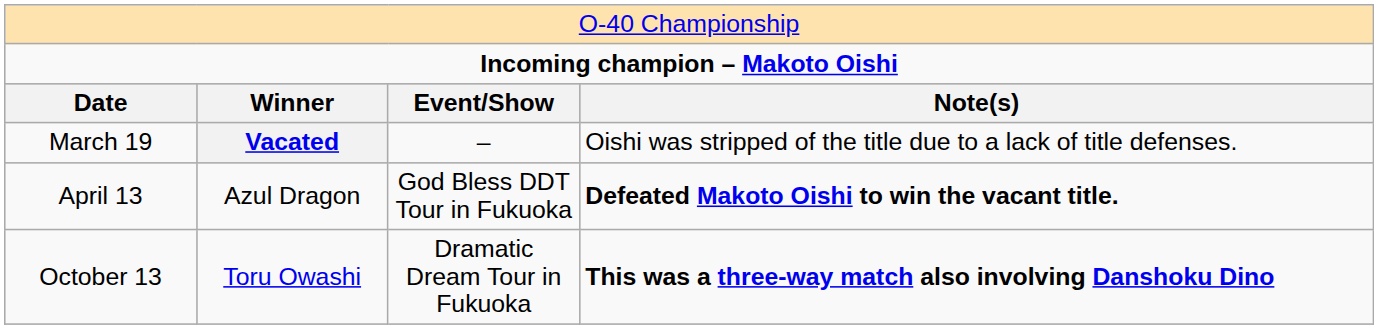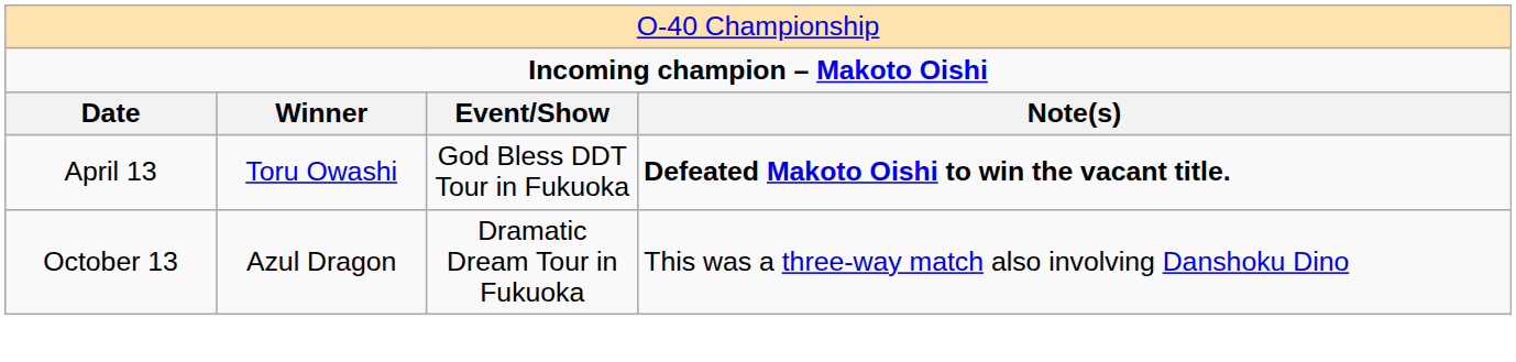 <table class="wikitable" style="text-align:center; width:100%;">
 <tr style="background:#ffe3af;">
 <td colspan="4" style="text-align: center;"><a href='#'>O-40 Championship</a></td>
 </tr>
 <tr>
 <td colspan="4" style="text-align: center;"><strong>Incoming champion – <a href='#'>Makoto Oishi</a></strong></td>
 </tr>
 <tr>
 <th width=14%>Date</th>
 <th width=14%>Winner</th>
 <th width=14%>Event/Show</th>
 <th width=58%>Note(s)</th>
 </tr>
 <tr>
-<td>March 19</td>
-<th><a href='#'>Vacated</a></th>
-<td>–</td>
-<td align=left>Oishi was stripped of the title due to a lack of title defenses.</td>
-</tr>
-<tr>
 <td>April 13<br></td>
-<td>Azul Dragon</td>
+<td><a href='#'>Toru Owashi</a></td>
 <td>God Bless DDT Tour in Fukuoka</td>
 <td align=left><strong>Defeated <a href='#'>Makoto Oishi</a> to win the vacant title.</strong></td>
 </tr>
 <tr>
 <td>October 13<br></td>
-<td><a href='#'>Toru Owashi</a></td>
+<td>Azul Dragon</td>
 <td>Dramatic Dream Tour in Fukuoka</td>
-<td align=left><strong>This was a <a href='#'>three-way match</a> also involving <a href='#'>Danshoku Dino</a></strong></td>
+<td align=left>This was a <a href='#'>three-way match</a> also involving <a href='#'>Danshoku Dino</a></td>
 </tr>
 </table>
